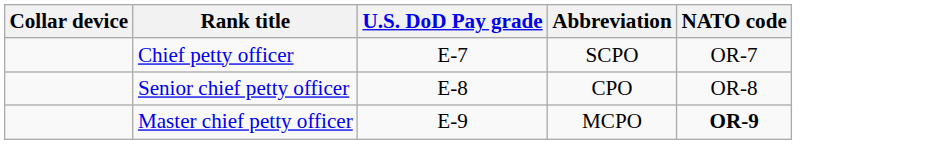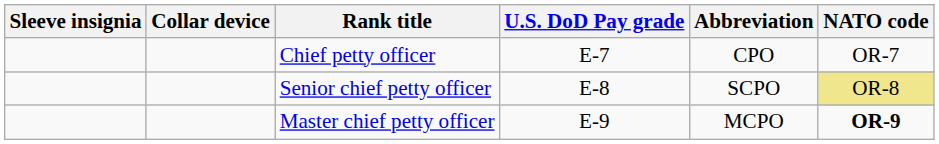 <table class="wikitable">
 <tr>
+<th>Sleeve insignia</th>
 <th>Collar device</th>
 <th>Rank title</th>
 <th><a href='#'>U.S. DoD Pay grade</a></th>
 <th>Abbreviation</th>
 <th>NATO code</th>
 </tr>
 <tr>
 <td align="center"></td>
+<td align="center"></td>
 <td><a href='#'>Chief petty officer</a></td>
 <td align="center">E-7</td>
-<td align="center">SCPO</td>
+<td align="center">CPO</td>
 <td align="center">OR-7</td>
 </tr>
 <tr>
 <td align="center"></td>
+<td align="center"></td>
 <td><a href='#'>Senior chief petty officer</a></td>
 <td align="center">E-8</td>
-<td align="center">CPO</td>
-<td align="center">OR-8</td>
+<td align="center">SCPO</td>
+<td align="center" style="background: khaki;">OR-8</td>
 </tr>
 <tr>
+<td align="center"></td>
 <td align="center"></td>
 <td><a href='#'>Master chief petty officer</a></td>
 <td align="center">E-9</td>
 <td align="center">MCPO</td>
 <td align="center"><strong>OR-9</strong></td>
 </tr>
 </table>
